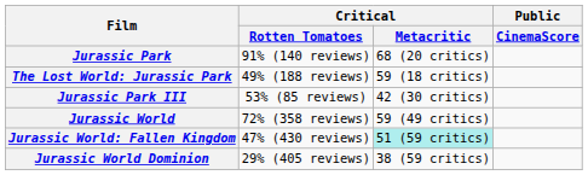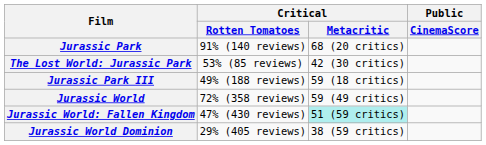 <table class="wikitable sortable plainrowheaders" style="text-align:center;">
 <tr>
 <th scope="col" rowspan="2">Film</th>
 <th scope="col" colspan="2">Critical</th>
 <th colspan="2" scope="col">Public</th>
 </tr>
 <tr>
 <th scope="col"><a href='#'>Rotten Tomatoes</a></th>
 <th scope="col"><a href='#'>Metacritic</a></th>
 <th scope="col"><a href='#'>CinemaScore</a></th>
 </tr>
 <tr>
 <th scope="row"><em><a href='#'>Jurassic Park</a></em></th>
 <td>91% (140 reviews)</td>
 <td>68 (20 critics)</td>
 <td></td>
 </tr>
 <tr>
 <th scope="row"><em><a href='#'>The Lost World: Jurassic Park</a></em></th>
-<td>49% (188 reviews)</td>
-<td>59 (18 critics)</td>
+<td>53% (85 reviews)</td>
+<td>42 (30 critics)</td>
 <td></td>
 </tr>
 <tr>
 <th scope="row"><em><a href='#'>Jurassic Park III</a></em></th>
-<td>53% (85 reviews)</td>
-<td>42 (30 critics)</td>
+<td>49% (188 reviews)</td>
+<td>59 (18 critics)</td>
 <td></td>
 </tr>
 <tr>
 <th scope="row"><em><a href='#'>Jurassic World</a></em></th>
 <td>72% (358 reviews)</td>
 <td>59 (49 critics)</td>
 <td></td>
 </tr>
 <tr>
 <th scope="row"><em><a href='#'>Jurassic World: Fallen Kingdom</a></em></th>
 <td>47% (430 reviews)</td>
 <td style="background: paleturquoise;">51 (59 critics)</td>
 <td></td>
 </tr>
 <tr>
 <th scope="row"><em><a href='#'>Jurassic World Dominion</a></em></th>
 <td>29% (405 reviews)</td>
 <td>38 (59 critics)</td>
 <td></td>
 </tr>
 </table>
